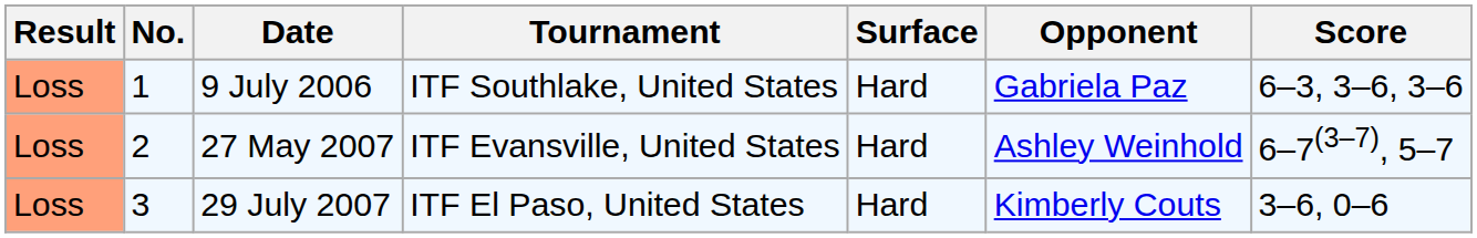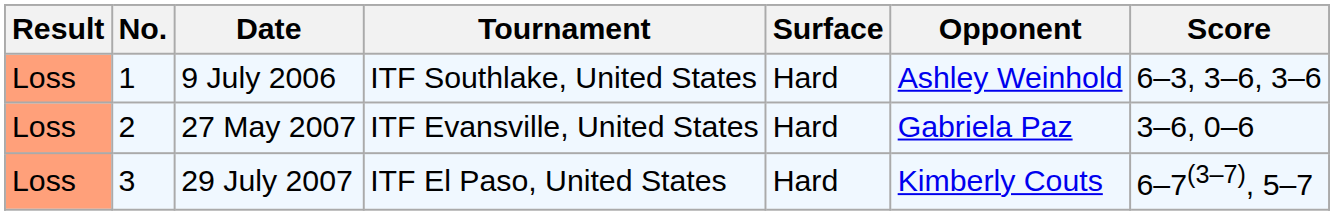 <table class="sortable wikitable" style=font-size:97%>
 <tr>
 <th>Result</th>
 <th>No.</th>
 <th>Date</th>
 <th>Tournament</th>
 <th>Surface</th>
 <th>Opponent</th>
 <th class="unsortable">Score</th>
 </tr>
 <tr bgcolor="#f0f8ff">
 <td style="background:#ffa07a;">Loss</td>
 <td>1</td>
 <td>9 July 2006</td>
 <td>ITF Southlake, United States</td>
 <td>Hard</td>
-<td> <a href='#'>Gabriela Paz</a></td>
+<td> <a href='#'>Ashley Weinhold</a></td>
 <td>6–3, 3–6, 3–6</td>
 </tr>
 <tr bgcolor="#f0f8ff">
 <td style="background:#ffa07a;">Loss</td>
 <td>2</td>
 <td>27 May 2007</td>
 <td>ITF Evansville, United States</td>
 <td>Hard</td>
-<td> <a href='#'>Ashley Weinhold</a></td>
-<td>6–7<sup>(3–7)</sup>, 5–7</td>
+<td> <a href='#'>Gabriela Paz</a></td>
+<td>3–6, 0–6</td>
 </tr>
 <tr bgcolor="#f0f8ff">
 <td style="background:#ffa07a;">Loss</td>
 <td>3</td>
 <td>29 July 2007</td>
 <td>ITF El Paso, United States</td>
 <td>Hard</td>
 <td> <a href='#'>Kimberly Couts</a></td>
-<td>3–6, 0–6</td>
+<td>6–7<sup>(3–7)</sup>, 5–7</td>
 </tr>
 </table>
